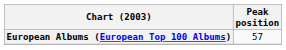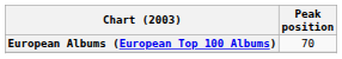 <table class="wikitable sortable plainrowheaders" style="text-align:center">
 <tr>
 <th scope="col">Chart (2003)</th>
 <th scope="col">Peak<br>position</th>
 </tr>
 <tr>
 <th scope="row">European Albums (<a href='#'>European Top 100 Albums</a>)</th>
-<td>57</td>
+<td>70</td>
 </tr>
 <tr>
 </tr>
 <tr>
 </tr>
 <tr>
 </tr>
 <tr>
 </tr>
 </table>
